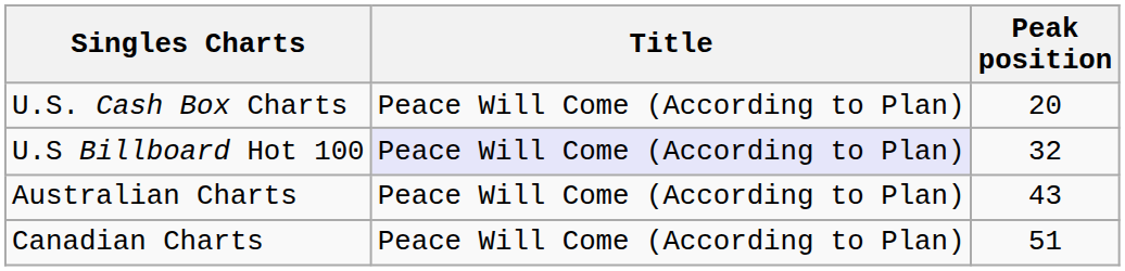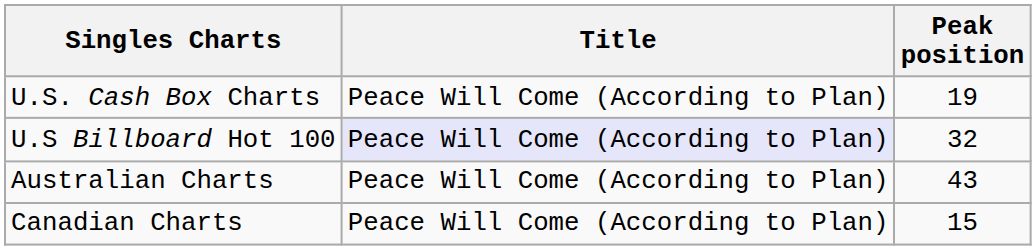 <table class="wikitable sortable">
 <tr>
 <th align="left">Singles Charts</th>
 <th align="left">Title</th>
 <th align="left">Peak<br>position</th>
 </tr>
 <tr>
 <td align="left">U.S. <em>Cash Box</em> Charts</td>
 <td align="center">Peace Will Come (According to Plan)</td>
-<td align="center">20</td>
+<td align="center">19</td>
 </tr>
 <tr>
 <td align="left">U.S <em>Billboard</em> Hot 100</td>
 <td align="center" style="background: lavender;">Peace Will Come (According to Plan)</td>
 <td align="center">32</td>
 </tr>
 <tr>
 <td align="left">Australian Charts</td>
 <td align="center">Peace Will Come (According to Plan)</td>
 <td align="center">43</td>
 </tr>
 <tr>
 <td align="left">Canadian Charts</td>
 <td align="center">Peace Will Come (According to Plan)</td>
-<td align="center">51</td>
+<td align="center">15</td>
 </tr>
 </table>
